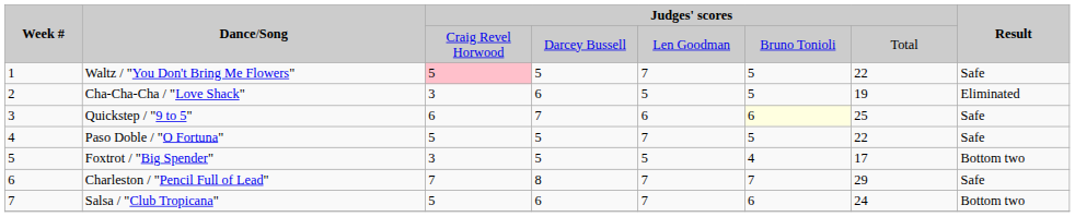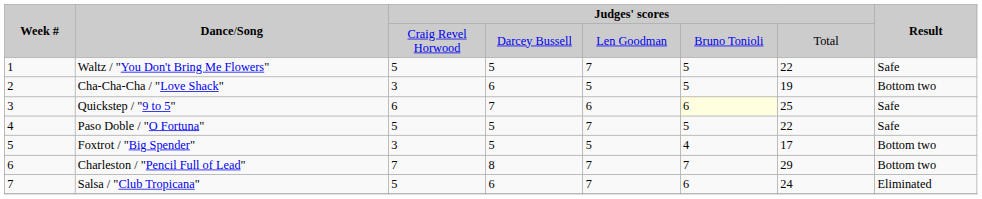 <table class="wikitable" style="margin:auto;">
 <tr style="text-align:Center; background:#ccc;">
 <td rowspan="2"><strong>Week #</strong></td>
 <td rowspan="2"><strong>Dance</strong>/<strong>Song</strong></td>
 <td colspan="5"><strong>Judges' scores</strong></td>
 <td rowspan="2"><strong>Result</strong></td>
 </tr>
 <tr style="text-align:center; background:#ccc;">
 <td style="width:10%; "><a href='#'>Craig Revel Horwood</a></td>
 <td style="width:10%; "><a href='#'>Darcey Bussell</a></td>
 <td style="width:10%; "><a href='#'>Len Goodman</a></td>
 <td style="width:10%; "><a href='#'>Bruno Tonioli</a></td>
 <td style="width:10%; ">Total</td>
 </tr>
 <tr>
 <td>1</td>
 <td>Waltz / "<a href='#'>You Don't Bring Me Flowers</a>"</td>
-<td style="background: pink;">5</td>
+<td>5</td>
 <td>5</td>
 <td>7</td>
 <td>5</td>
 <td>22</td>
 <td>Safe</td>
 </tr>
 <tr>
 <td>2</td>
 <td>Cha-Cha-Cha / "<a href='#'>Love Shack</a>"</td>
 <td>3</td>
 <td>6</td>
 <td>5</td>
 <td>5</td>
 <td>19</td>
-<td>Eliminated</td>
+<td>Bottom two</td>
 </tr>
 <tr>
 <td>3</td>
 <td>Quickstep / "<a href='#'>9 to 5</a>"</td>
 <td>6</td>
 <td>7</td>
 <td>6</td>
 <td style="background: lightyellow;">6</td>
 <td>25</td>
 <td>Safe</td>
 </tr>
 <tr>
 <td>4</td>
 <td>Paso Doble / "<a href='#'>O Fortuna</a>"</td>
 <td>5</td>
 <td>5</td>
 <td>7</td>
 <td>5</td>
 <td>22</td>
 <td>Safe</td>
 </tr>
 <tr>
 <td>5</td>
 <td>Foxtrot / "<a href='#'>Big Spender</a>"</td>
 <td>3</td>
 <td>5</td>
 <td>5</td>
 <td>4</td>
 <td>17</td>
 <td>Bottom two</td>
 </tr>
 <tr>
 <td>6</td>
 <td>Charleston / "<a href='#'>Pencil Full of Lead</a>"</td>
 <td>7</td>
 <td>8</td>
 <td>7</td>
 <td>7</td>
 <td>29</td>
-<td>Safe</td>
+<td>Bottom two</td>
 </tr>
 <tr>
 <td>7</td>
 <td>Salsa / "<a href='#'>Club Tropicana</a>"</td>
 <td>5</td>
 <td>6</td>
 <td>7</td>
 <td>6</td>
 <td>24</td>
-<td>Bottom two</td>
+<td>Eliminated</td>
 </tr>
 <tr>
 </tr>
 </table>
